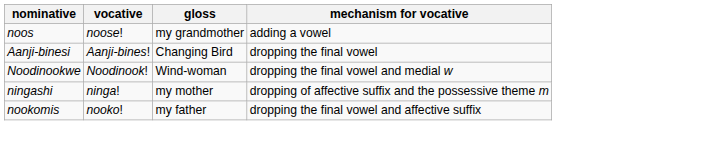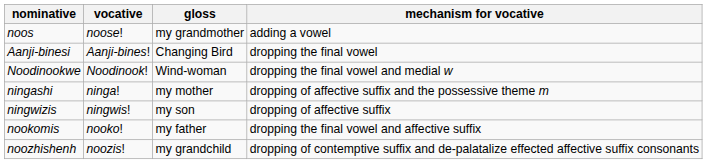 <table class="wikitable">
 <tr>
 <th>nominative</th>
 <th>vocative</th>
 <th>gloss</th>
 <th>mechanism for vocative</th>
 </tr>
 <tr>
 <td><em>noos</em></td>
 <td><em>noose</em>!</td>
 <td>my grandmother</td>
 <td>adding a vowel</td>
 </tr>
 <tr>
 <td><em>Aanji-binesi</em></td>
 <td><em>Aanji-bines</em>!</td>
 <td>Changing Bird</td>
 <td>dropping the final vowel</td>
 </tr>
 <tr>
 <td><em>Noodinookwe</em></td>
 <td><em>Noodinook</em>!</td>
 <td>Wind-woman</td>
 <td>dropping the final vowel and medial <em>w</em></td>
 </tr>
 <tr>
 <td><em>ningashi</em></td>
 <td><em>ninga</em>!</td>
 <td>my mother</td>
 <td>dropping of affective suffix and the possessive theme <em>m</em></td>
 </tr>
 <tr>
+<td><em>ningwizis</em></td>
+<td><em>ningwis</em>!</td>
+<td>my son</td>
+<td>dropping of affective suffix</td>
+</tr>
+<tr>
 <td><em>nookomis</em></td>
 <td><em>nooko</em>!</td>
 <td>my father</td>
 <td>dropping the final vowel and affective suffix</td>
 </tr>
+<tr>
+<td><em>noozhishenh</em></td>
+<td><em>noozis</em>!</td>
+<td>my grandchild</td>
+<td>dropping of contemptive suffix and de-palatalize effected affective suffix consonants</td>
+</tr>
 </table>
